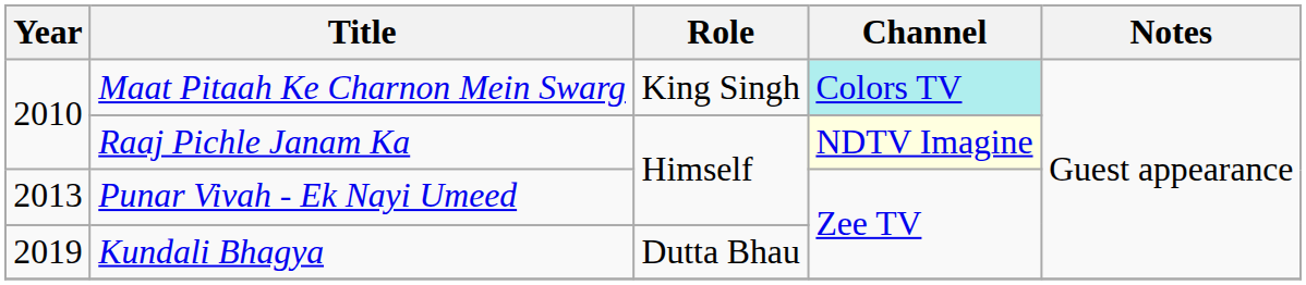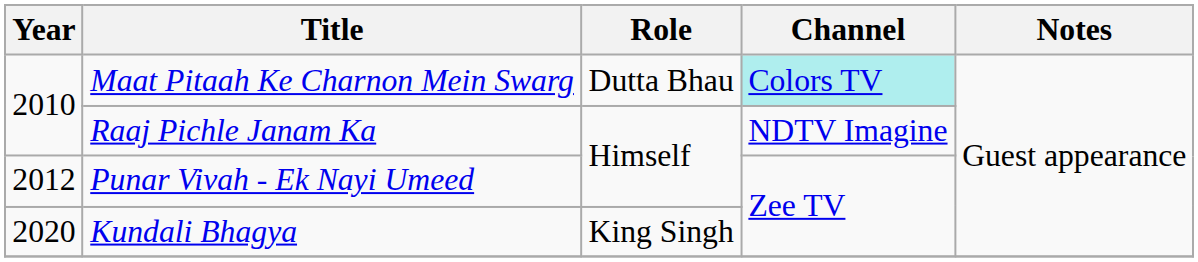 <table class="wikitable sortable">
 <tr>
 <th>Year</th>
 <th>Title</th>
 <th>Role</th>
 <th>Channel</th>
 <th>Notes</th>
 </tr>
 <tr>
 <td rowspan="2">2010</td>
 <td><em><a href='#'>Maat Pitaah Ke Charnon Mein Swarg</a></em></td>
-<td>King Singh</td>
+<td>Dutta Bhau</td>
 <td style="background: paleturquoise;"><a href='#'>Colors TV</a></td>
 <td rowspan="4">Guest appearance</td>
 </tr>
 <tr>
 <td><em><a href='#'>Raaj Pichle Janam Ka</a></em></td>
 <td rowspan="2">Himself</td>
-<td style="background: lightyellow;"><a href='#'>NDTV Imagine</a></td>
+<td><a href='#'>NDTV Imagine</a></td>
 </tr>
 <tr>
-<td>2013</td>
+<td>2012</td>
 <td><em><a href='#'>Punar Vivah - Ek Nayi Umeed</a></em></td>
 <td rowspan="2"><a href='#'>Zee TV</a></td>
 </tr>
 <tr>
-<td>2019</td>
+<td>2020</td>
 <td><em><a href='#'>Kundali Bhagya</a></em></td>
-<td>Dutta Bhau</td>
+<td>King Singh</td>
 </tr>
 <tr>
 </tr>
 </table>
